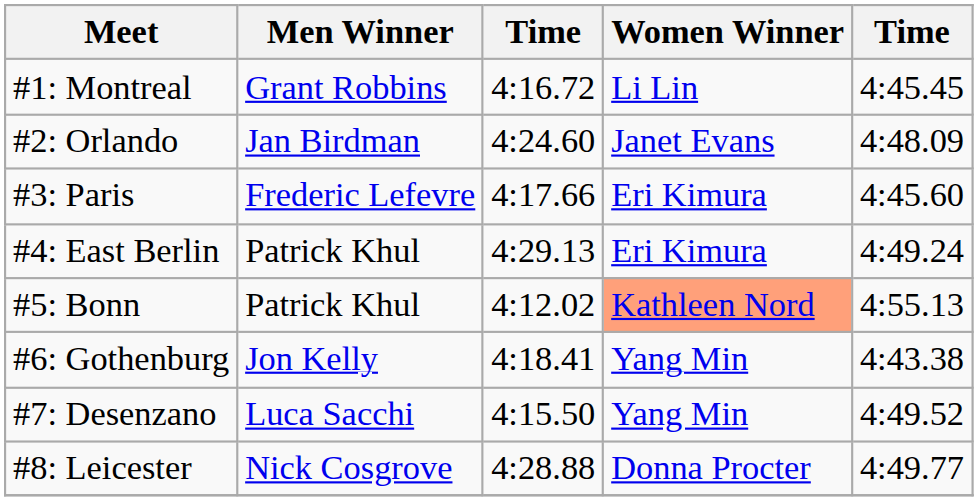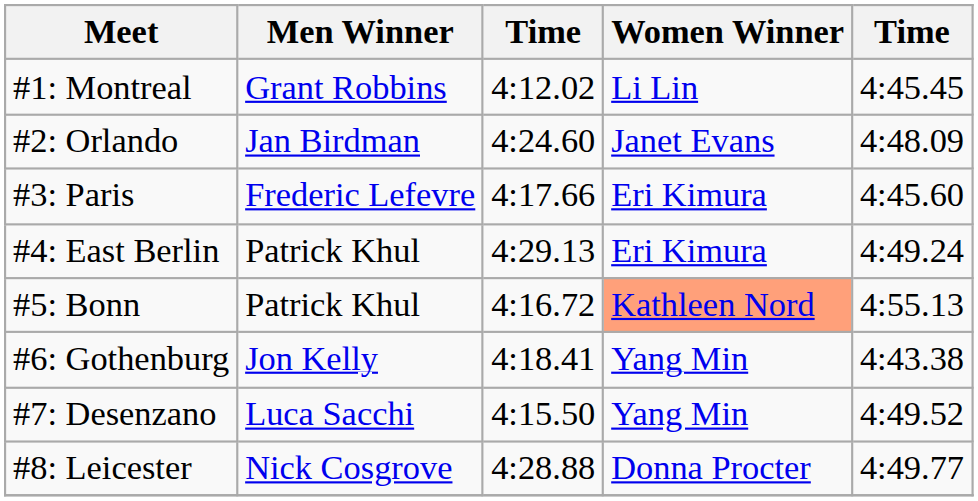 <table class=wikitable>
 <tr>
 <th>Meet</th>
 <th>Men Winner</th>
 <th>Time</th>
 <th>Women Winner</th>
 <th>Time</th>
 </tr>
 <tr>
 <td>#1: Montreal</td>
 <td> <a href='#'>Grant Robbins</a></td>
-<td align=center>4:16.72</td>
+<td align=center>4:12.02</td>
 <td> <a href='#'>Li Lin</a></td>
 <td align=center>4:45.45</td>
 </tr>
 <tr>
 <td>#2: Orlando</td>
 <td> <a href='#'>Jan Birdman</a></td>
 <td align=center>4:24.60</td>
 <td> <a href='#'>Janet Evans</a></td>
 <td align=center>4:48.09</td>
 </tr>
 <tr>
 <td>#3: Paris</td>
 <td> <a href='#'>Frederic Lefevre</a></td>
 <td align=center>4:17.66</td>
 <td> <a href='#'>Eri Kimura</a></td>
 <td align=center>4:45.60</td>
 </tr>
 <tr>
 <td>#4: East Berlin</td>
 <td> Patrick Khul</td>
 <td align=center>4:29.13</td>
 <td> <a href='#'>Eri Kimura</a></td>
 <td align=center>4:49.24</td>
 </tr>
 <tr>
 <td>#5: Bonn</td>
 <td> Patrick Khul</td>
-<td align=center>4:12.02</td>
+<td align=center>4:16.72</td>
 <td style="background: lightsalmon;"> <a href='#'>Kathleen Nord</a></td>
 <td align=center>4:55.13</td>
 </tr>
 <tr>
 <td>#6: Gothenburg</td>
 <td> <a href='#'>Jon Kelly</a></td>
 <td align=center>4:18.41</td>
 <td> <a href='#'>Yang Min</a></td>
 <td align=center>4:43.38</td>
 </tr>
 <tr>
 <td>#7: Desenzano</td>
 <td> <a href='#'>Luca Sacchi</a></td>
 <td align=center>4:15.50</td>
 <td> <a href='#'>Yang Min</a></td>
 <td align=center>4:49.52</td>
 </tr>
 <tr>
 <td>#8: Leicester</td>
 <td> <a href='#'>Nick Cosgrove</a></td>
 <td align=center>4:28.88</td>
 <td> <a href='#'>Donna Procter</a></td>
 <td align=center>4:49.77</td>
 </tr>
 <tr>
 </tr>
 </table>
